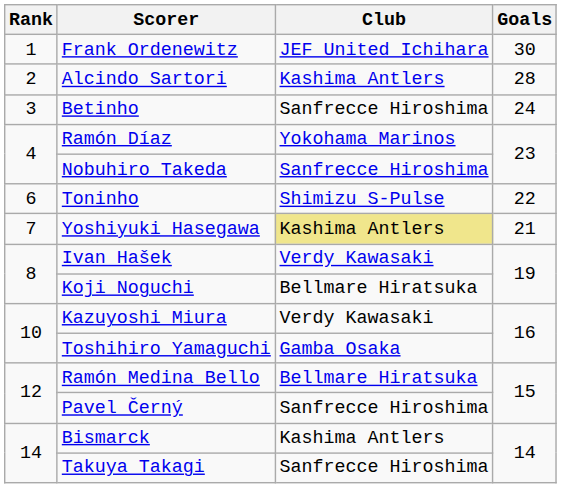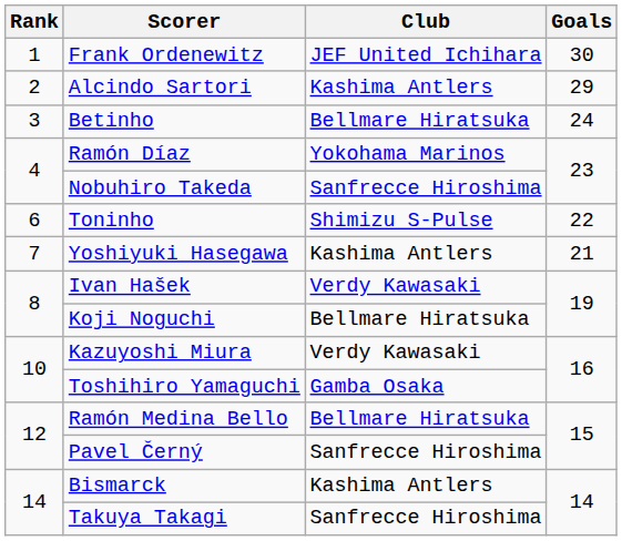 <table class="wikitable">
 <tr>
 <th>Rank</th>
 <th>Scorer</th>
 <th>Club</th>
 <th>Goals</th>
 </tr>
 <tr>
 <td align=center>1</td>
 <td> <a href='#'>Frank Ordenewitz</a></td>
 <td><a href='#'>JEF United Ichihara</a></td>
 <td align=center>30</td>
 </tr>
 <tr>
 <td align=center>2</td>
 <td> <a href='#'>Alcindo Sartori</a></td>
 <td><a href='#'>Kashima Antlers</a></td>
-<td align=center>28</td>
+<td align=center>29</td>
 </tr>
 <tr>
 <td align=center>3</td>
 <td> <a href='#'>Betinho</a></td>
-<td>Sanfrecce Hiroshima</td>
+<td><a href='#'>Bellmare Hiratsuka</a></td>
 <td align=center>24</td>
 </tr>
 <tr>
 <td rowspan=2 align=center>4</td>
 <td> <a href='#'>Ramón Díaz</a></td>
 <td><a href='#'>Yokohama Marinos</a></td>
 <td rowspan=2 align=center>23</td>
 </tr>
 <tr>
 <td> <a href='#'>Nobuhiro Takeda</a></td>
 <td><a href='#'>Sanfrecce Hiroshima</a></td>
 </tr>
 <tr>
 <td align=center>6</td>
 <td> <a href='#'>Toninho</a></td>
 <td><a href='#'>Shimizu S-Pulse</a></td>
 <td align=center>22</td>
 </tr>
 <tr>
 <td align=center>7</td>
 <td> <a href='#'>Yoshiyuki Hasegawa</a></td>
-<td style="background: khaki;">Kashima Antlers</td>
+<td>Kashima Antlers</td>
 <td align=center>21</td>
 </tr>
 <tr>
 <td rowspan=2 align=center>8</td>
 <td> <a href='#'>Ivan Hašek</a></td>
 <td><a href='#'>Verdy Kawasaki</a></td>
 <td rowspan=2 align=center>19</td>
 </tr>
 <tr>
 <td> <a href='#'>Koji Noguchi</a></td>
 <td>Bellmare Hiratsuka</td>
 </tr>
 <tr>
 <td rowspan=2 align=center>10</td>
 <td> <a href='#'>Kazuyoshi Miura</a></td>
 <td>Verdy Kawasaki</td>
 <td rowspan=2 align=center>16</td>
 </tr>
 <tr>
 <td> <a href='#'>Toshihiro Yamaguchi</a></td>
 <td><a href='#'>Gamba Osaka</a></td>
 </tr>
 <tr>
 <td rowspan=2 align=center>12</td>
 <td> <a href='#'>Ramón Medina Bello</a></td>
 <td><a href='#'>Bellmare Hiratsuka</a></td>
 <td rowspan=2 align=center>15</td>
 </tr>
 <tr>
 <td> <a href='#'>Pavel Černý</a></td>
 <td>Sanfrecce Hiroshima</td>
 </tr>
 <tr>
 <td rowspan=2 align=center>14</td>
 <td> <a href='#'>Bismarck</a></td>
 <td>Kashima Antlers</td>
 <td rowspan=2 align=center>14</td>
 </tr>
 <tr>
 <td> <a href='#'>Takuya Takagi</a></td>
 <td>Sanfrecce Hiroshima</td>
 </tr>
 </table>
